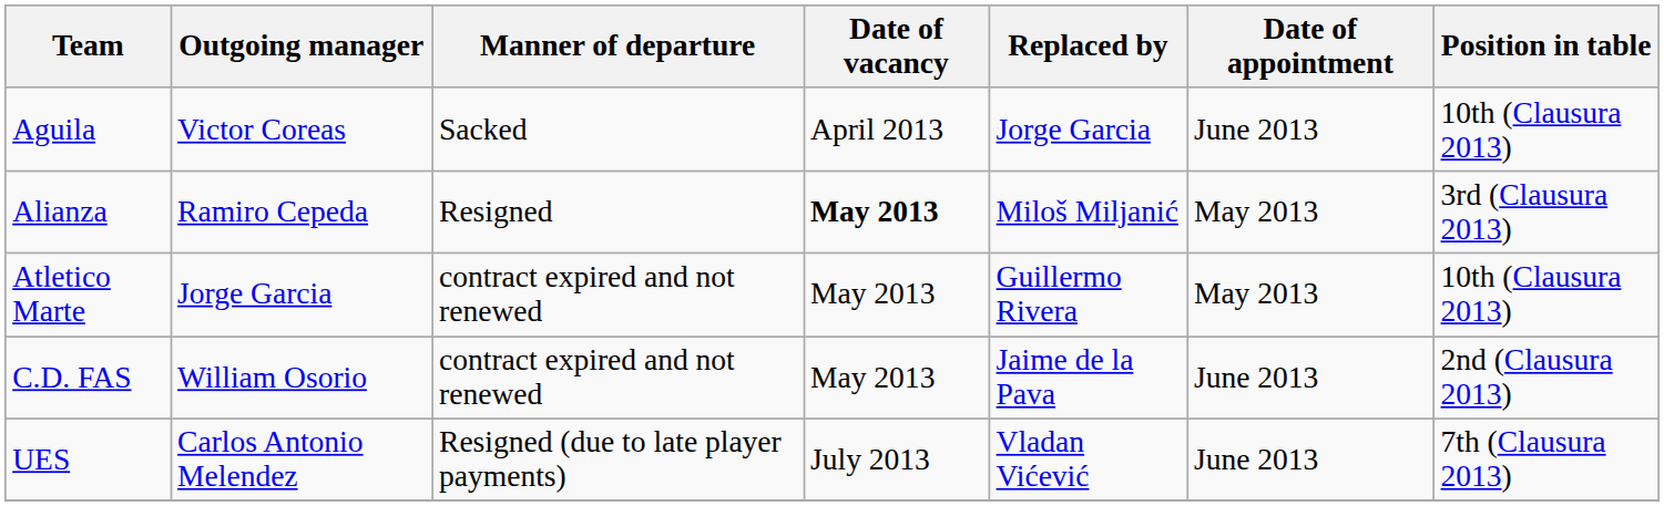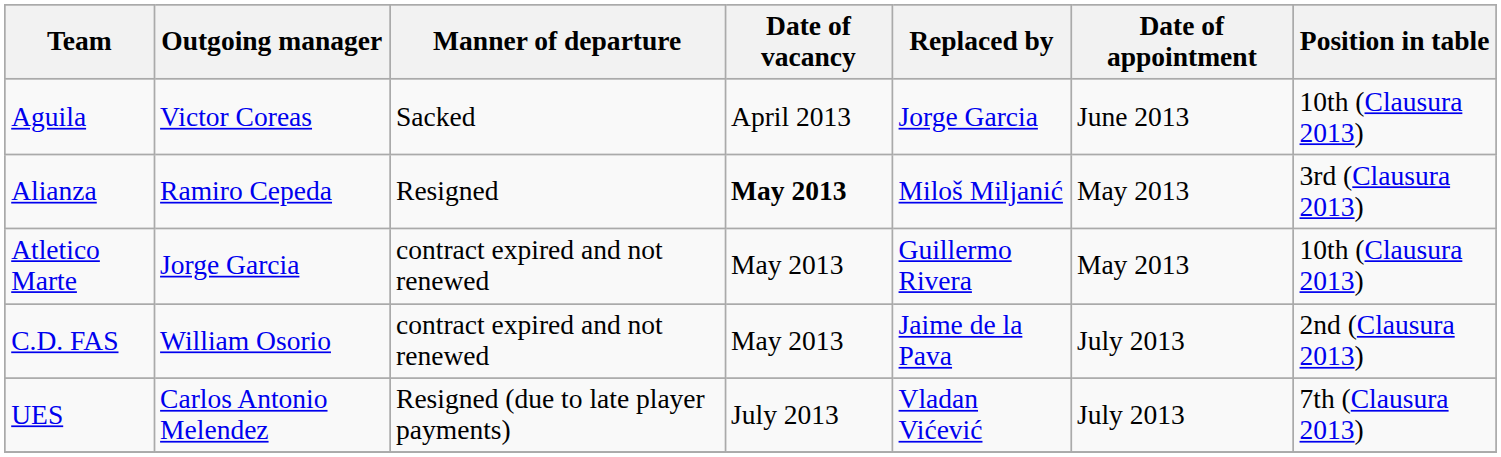 <table class="wikitable">
 <tr>
 <th>Team</th>
 <th>Outgoing manager</th>
 <th>Manner of departure</th>
 <th>Date of vacancy</th>
 <th>Replaced by</th>
 <th>Date of appointment</th>
 <th>Position in table</th>
 </tr>
 <tr>
 <td><a href='#'>Aguila</a></td>
 <td> <a href='#'>Victor Coreas</a></td>
 <td>Sacked</td>
 <td>April 2013</td>
 <td> <a href='#'>Jorge Garcia</a></td>
 <td>June 2013</td>
 <td>10th (<a href='#'>Clausura 2013</a>)</td>
 </tr>
 <tr>
 <td><a href='#'>Alianza</a></td>
 <td> <a href='#'>Ramiro Cepeda</a></td>
 <td>Resigned</td>
 <td><strong>May 2013</strong></td>
 <td> <a href='#'>Miloš Miljanić</a></td>
 <td>May 2013</td>
 <td>3rd (<a href='#'>Clausura 2013</a>)</td>
 </tr>
 <tr>
 <td><a href='#'>Atletico Marte</a></td>
 <td> <a href='#'>Jorge Garcia</a></td>
 <td>contract expired and not renewed</td>
 <td>May 2013</td>
 <td> <a href='#'>Guillermo Rivera</a></td>
 <td>May 2013</td>
 <td>10th (<a href='#'>Clausura 2013</a>)</td>
 </tr>
 <tr>
 <td><a href='#'>C.D. FAS</a></td>
 <td> <a href='#'>William Osorio</a></td>
 <td>contract expired and not renewed</td>
 <td>May 2013</td>
 <td> <a href='#'>Jaime de la Pava</a></td>
-<td>June 2013</td>
+<td>July 2013</td>
 <td>2nd (<a href='#'>Clausura 2013</a>)</td>
 </tr>
 <tr>
 <td><a href='#'>UES</a></td>
 <td> <a href='#'>Carlos Antonio Melendez</a></td>
 <td>Resigned (due to late player payments)</td>
 <td>July 2013</td>
 <td> <a href='#'>Vladan Vićević</a></td>
-<td>June 2013</td>
+<td>July 2013</td>
 <td>7th (<a href='#'>Clausura 2013</a>)</td>
 </tr>
 <tr>
 </tr>
 </table>
